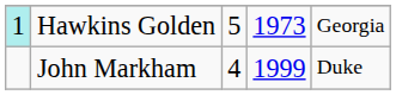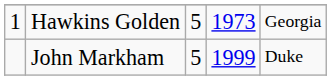 <table class="wikitable">
 <tr>
 </tr>
 <tr>
-<td style="background: paleturquoise;">1</td>
+<td>1</td>
 <td>Hawkins Golden</td>
 <td>5</td>
 <td><a href='#'>1973</a></td>
 <td style="font-size:80%;">Georgia</td>
 </tr>
 <tr>
 <td></td>
 <td>John Markham</td>
-<td>4</td>
+<td>5</td>
 <td><a href='#'>1999</a></td>
 <td style="font-size:80%;">Duke</td>
 </tr>
 </table>
